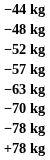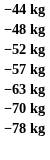 <table>
 <tr>
 <th rowspan=2>−44 kg</th>
 <td rowspan=2></td>
 <td rowspan=2></td>
 <td></td>
 </tr>
 <tr>
 <td></td>
 </tr>
 <tr>
 <th rowspan=2>−48 kg</th>
 <td rowspan=2></td>
 <td rowspan=2></td>
 <td></td>
 </tr>
 <tr>
 <td></td>
 </tr>
 <tr>
 <th rowspan=2>−52 kg</th>
 <td rowspan=2></td>
 <td rowspan=2></td>
 <td></td>
 </tr>
 <tr>
 <td></td>
 </tr>
 <tr>
 <th rowspan=2>−57 kg</th>
 <td rowspan=2></td>
 <td rowspan=2></td>
 <td></td>
 </tr>
 <tr>
 <td></td>
 </tr>
 <tr>
 <th rowspan=2>−63 kg</th>
 <td rowspan=2></td>
 <td rowspan=2></td>
 <td></td>
 </tr>
 <tr>
 <td></td>
 </tr>
 <tr>
 <th rowspan=2>−70 kg</th>
 <td rowspan=2></td>
 <td rowspan=2></td>
 <td></td>
 </tr>
 <tr>
 <td></td>
 </tr>
 <tr>
 <th rowspan=2>−78 kg</th>
 <td rowspan=2></td>
 <td rowspan=2></td>
 <td></td>
 </tr>
 <tr>
 <td></td>
 </tr>
-<tr>
-<th>+78 kg</th>
-<td></td>
-<td></td>
-<td></td>
-</tr>
 </table>
